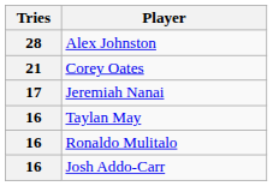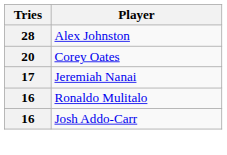 <table class="wikitable" style="text-align:left;">
 <tr>
 <th width=50>Tries</th>
 <th width=200>Player</th>
 </tr>
 <tr>
 <th>28</th>
 <td> <a href='#'>Alex Johnston</a></td>
 </tr>
 <tr>
-<th>21</th>
+<th>20</th>
 <td> <a href='#'>Corey Oates</a></td>
 </tr>
 <tr>
 <th>17</th>
 <td> <a href='#'>Jeremiah Nanai</a></td>
-</tr>
-<tr>
-<th>16</th>
-<td> <a href='#'>Taylan May</a></td>
 </tr>
 <tr>
 <th>16</th>
 <td> <a href='#'>Ronaldo Mulitalo</a></td>
 </tr>
 <tr>
 <th>16</th>
 <td> <a href='#'>Josh Addo-Carr</a></td>
 </tr>
 </table>
